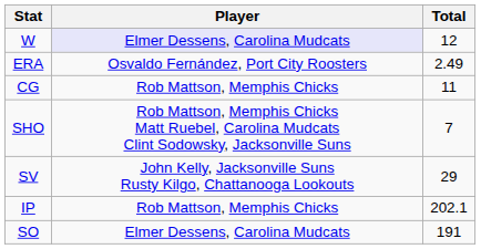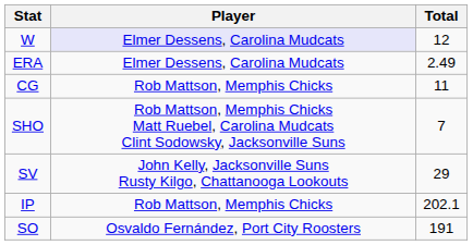 <table class="wikitable" width="40%" style="text-align:center;">
 <tr>
 <th width="5%">Stat</th>
 <th width="60%">Player</th>
 <th width="5%">Total</th>
 </tr>
 <tr>
 <td><a href='#'>W</a></td>
 <td style="background: lavender;"><a href='#'>Elmer Dessens</a>, <a href='#'>Carolina Mudcats</a></td>
 <td>12</td>
 </tr>
 <tr>
 <td><a href='#'>ERA</a></td>
-<td><a href='#'>Osvaldo Fernández</a>, <a href='#'>Port City Roosters</a></td>
+<td><a href='#'>Elmer Dessens</a>, <a href='#'>Carolina Mudcats</a></td>
 <td>2.49</td>
 </tr>
 <tr>
 <td><a href='#'>CG</a></td>
 <td><a href='#'>Rob Mattson</a>, <a href='#'>Memphis Chicks</a></td>
 <td>11</td>
 </tr>
 <tr>
 <td><a href='#'>SHO</a></td>
 <td><a href='#'>Rob Mattson</a>, <a href='#'>Memphis Chicks</a> <br> <a href='#'>Matt Ruebel</a>, <a href='#'>Carolina Mudcats</a> <br> <a href='#'>Clint Sodowsky</a>, <a href='#'>Jacksonville Suns</a></td>
 <td>7</td>
 </tr>
 <tr>
 <td><a href='#'>SV</a></td>
 <td><a href='#'>John Kelly</a>, <a href='#'>Jacksonville Suns</a> <br> <a href='#'>Rusty Kilgo</a>, <a href='#'>Chattanooga Lookouts</a></td>
 <td>29</td>
 </tr>
 <tr>
 <td><a href='#'>IP</a></td>
 <td><a href='#'>Rob Mattson</a>, <a href='#'>Memphis Chicks</a></td>
 <td>202.1</td>
 </tr>
 <tr>
 <td><a href='#'>SO</a></td>
-<td><a href='#'>Elmer Dessens</a>, <a href='#'>Carolina Mudcats</a></td>
+<td><a href='#'>Osvaldo Fernández</a>, <a href='#'>Port City Roosters</a></td>
 <td>191</td>
 </tr>
 </table>
